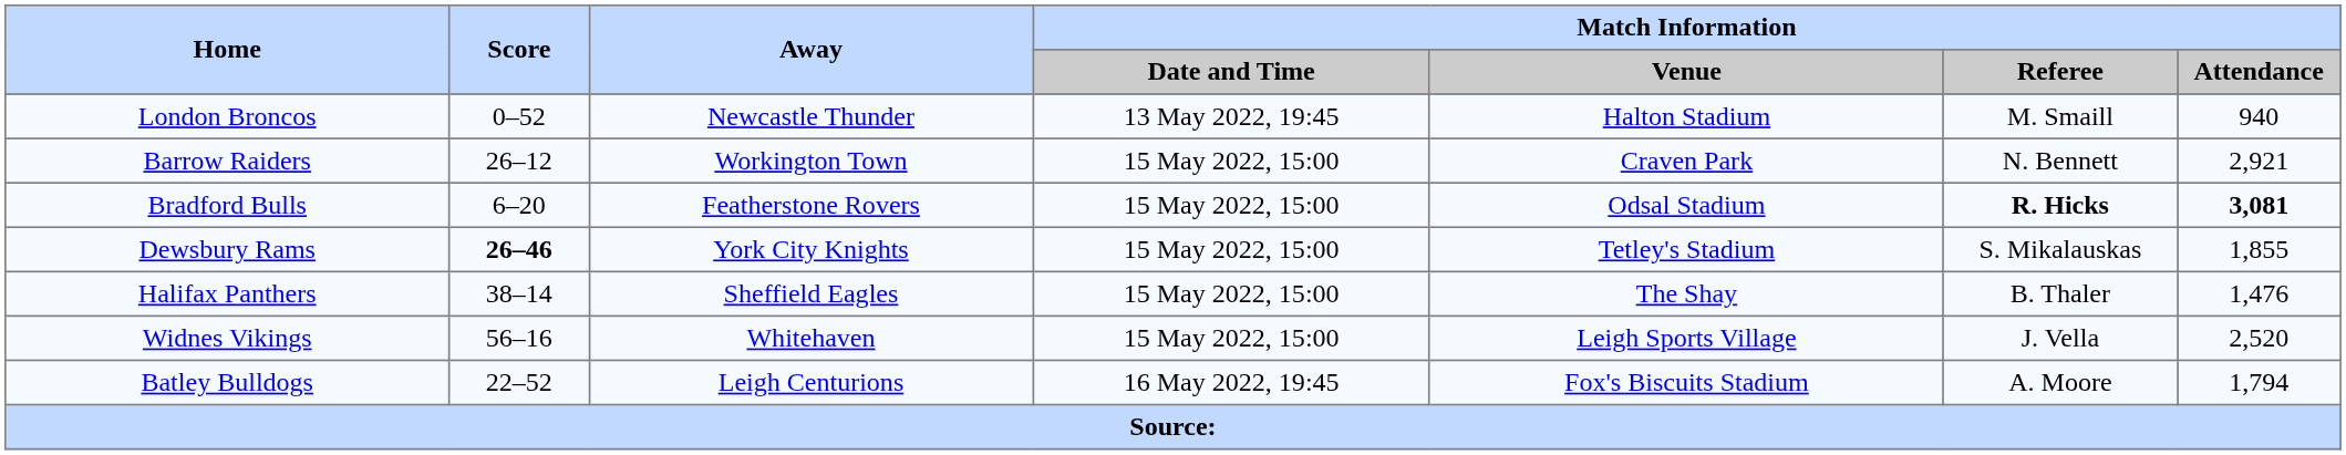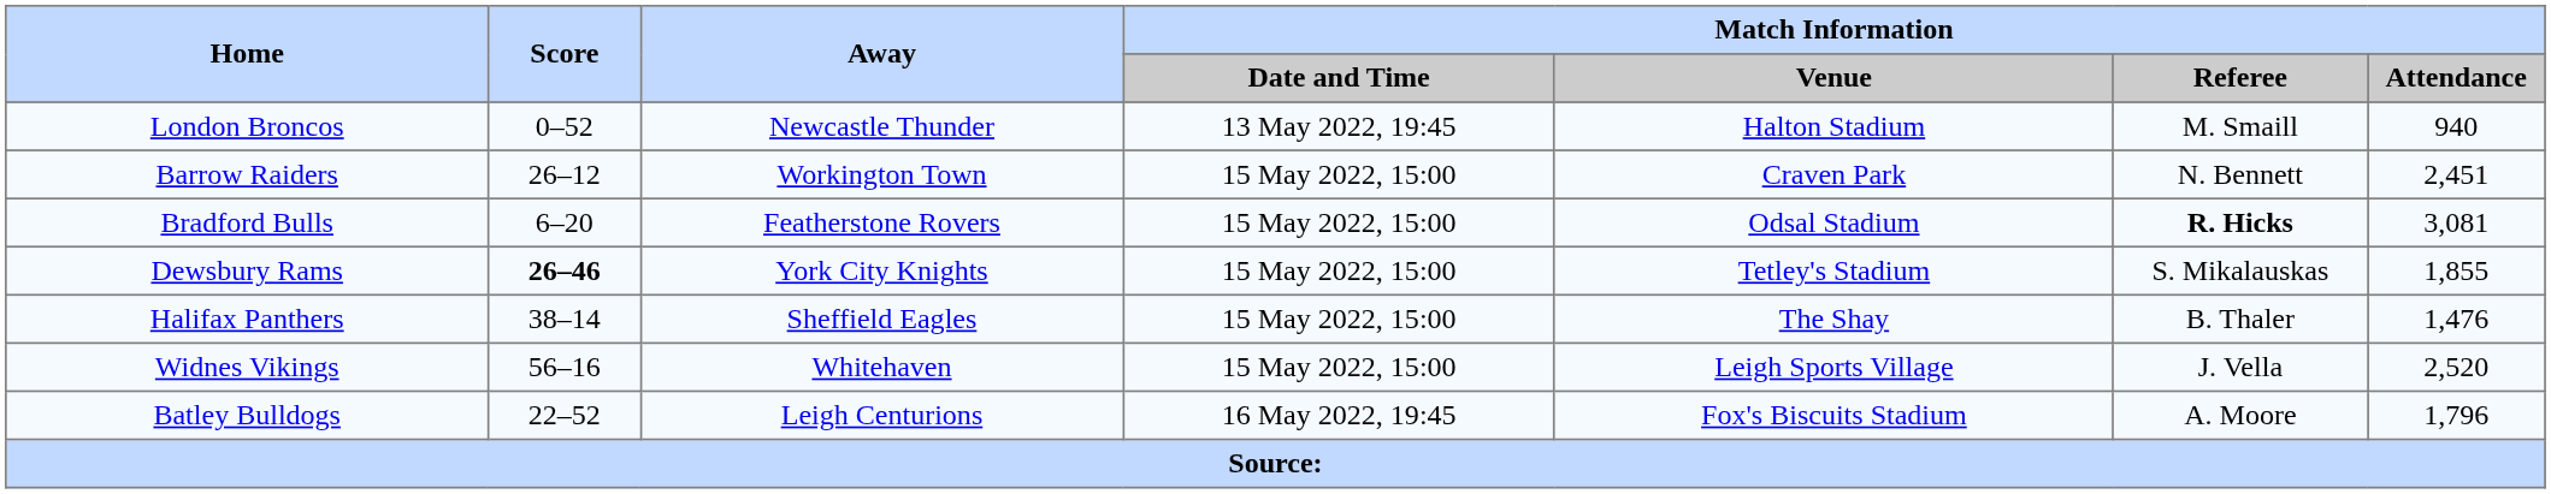 <table border=1 style="border-collapse:collapse; font-size:90%; text-align:center;" cellpadding=3 cellspacing=0 width=100%>
 <tr style="background:#c1d8ff;">
 <th scope="col" rowspan=2 width=19%>Home</th>
 <th scope="col" rowspan=2 width=6%>Score</th>
 <th scope="col" rowspan=2 width=19%>Away</th>
 <th colspan=4>Match Information</th>
 </tr>
 <tr style="background:#cccccc;">
 <th scope="col" width=17%>Date and Time</th>
 <th scope="col" width=22%>Venue</th>
 <th scope="col" width=10%>Referee</th>
 <th scope="col" width=7%>Attendance</th>
 </tr>
 <tr style="background:#f5faff;">
 <td> <a href='#'>London Broncos</a></td>
 <td>0–52</td>
 <td> <a href='#'>Newcastle Thunder</a></td>
 <td>13 May 2022, 19:45</td>
 <td><a href='#'>Halton Stadium</a></td>
 <td>M. Smaill</td>
 <td>940</td>
 </tr>
 <tr style="background:#f5faff;">
 <td> <a href='#'>Barrow Raiders</a></td>
 <td>26–12</td>
 <td> <a href='#'>Workington Town</a></td>
 <td>15 May 2022, 15:00</td>
 <td><a href='#'>Craven Park</a></td>
 <td>N. Bennett</td>
-<td>2,921</td>
+<td>2,451</td>
 </tr>
 <tr style="background:#f5faff;">
 <td> <a href='#'>Bradford Bulls</a></td>
 <td>6–20</td>
 <td> <a href='#'>Featherstone Rovers</a></td>
 <td>15 May 2022, 15:00</td>
 <td><a href='#'>Odsal Stadium</a></td>
 <td><strong>R. Hicks</strong></td>
-<td><strong>3,081</strong></td>
+<td>3,081</td>
 </tr>
 <tr style="background:#f5faff;">
 <td> <a href='#'>Dewsbury Rams</a></td>
 <td><strong>26–46</strong></td>
 <td> <a href='#'>York City Knights</a></td>
 <td>15 May 2022, 15:00</td>
 <td><a href='#'>Tetley's Stadium</a></td>
 <td>S. Mikalauskas</td>
 <td>1,855</td>
 </tr>
 <tr style="background:#f5faff;">
 <td> <a href='#'>Halifax Panthers</a></td>
 <td>38–14</td>
 <td> <a href='#'>Sheffield Eagles</a></td>
 <td>15 May 2022, 15:00</td>
 <td><a href='#'>The Shay</a></td>
 <td>B. Thaler</td>
 <td>1,476</td>
 </tr>
 <tr style="background:#f5faff;">
 <td> <a href='#'>Widnes Vikings</a></td>
 <td>56–16</td>
 <td> <a href='#'>Whitehaven</a></td>
 <td>15 May 2022, 15:00</td>
 <td><a href='#'>Leigh Sports Village</a></td>
 <td>J. Vella</td>
 <td>2,520</td>
 </tr>
 <tr style="background:#f5faff;">
 <td> <a href='#'>Batley Bulldogs</a></td>
 <td>22–52</td>
 <td> <a href='#'>Leigh Centurions</a></td>
 <td>16 May 2022, 19:45</td>
 <td><a href='#'>Fox's Biscuits Stadium</a></td>
 <td>A. Moore</td>
-<td>1,794</td>
+<td>1,796</td>
 </tr>
 <tr style="background:#c1d8ff;">
 <th colspan=7>Source:</th>
 </tr>
 </table>
